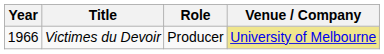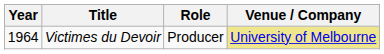 <table class="wikitable">
 <tr>
 <th>Year</th>
 <th>Title</th>
 <th>Role</th>
 <th>Venue / Company</th>
 </tr>
 <tr>
-<td>1966</td>
+<td>1964</td>
 <td><em>Victimes du Devoir</em></td>
 <td>Producer</td>
 <td style="background: khaki;"><a href='#'>University of Melbourne</a></td>
 </tr>
 </table>
